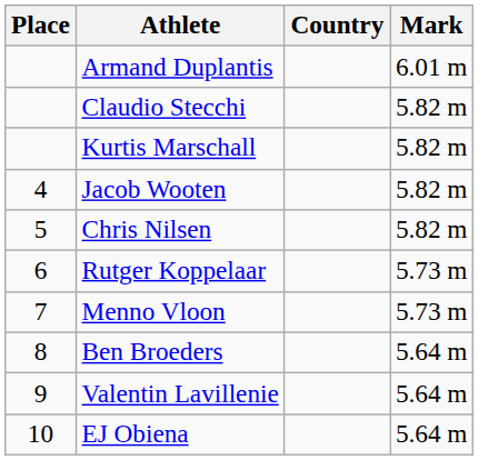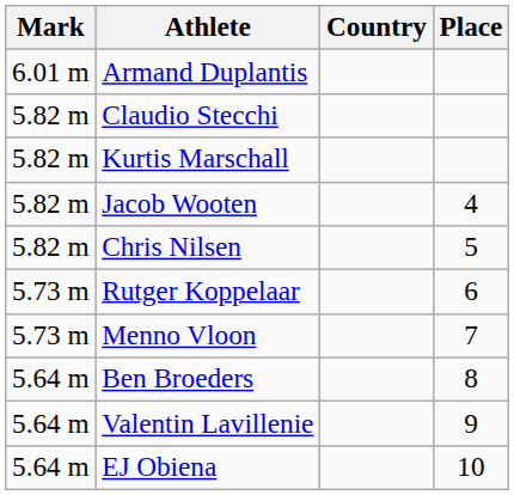 <table class="wikitable">
 <tr>
-<th>Place</th>
+<th>Mark</th>
 <th>Athlete</th>
 <th>Country</th>
-<th>Mark</th>
+<th>Place</th>
 </tr>
 <tr>
-<td align=center></td>
+<td>6.01 m</td>
 <td><a href='#'>Armand Duplantis</a></td>
 <td></td>
-<td>6.01 m</td>
+<td align=center></td>
 </tr>
 <tr>
-<td align=center></td>
+<td>5.82 m</td>
 <td><a href='#'>Claudio Stecchi</a></td>
 <td></td>
-<td>5.82 m</td>
+<td align=center></td>
 </tr>
 <tr>
-<td align=center></td>
+<td>5.82 m</td>
 <td><a href='#'>Kurtis Marschall</a></td>
 <td></td>
-<td>5.82 m</td>
+<td align=center></td>
 </tr>
 <tr>
-<td align=center>4</td>
+<td>5.82 m</td>
 <td><a href='#'>Jacob Wooten</a></td>
 <td></td>
-<td>5.82 m</td>
+<td align=center>4</td>
 </tr>
 <tr>
-<td align=center>5</td>
+<td>5.82 m</td>
 <td><a href='#'>Chris Nilsen</a></td>
 <td></td>
-<td>5.82 m</td>
+<td align=center>5</td>
 </tr>
 <tr>
-<td align=center>6</td>
+<td>5.73 m</td>
 <td><a href='#'>Rutger Koppelaar</a></td>
 <td></td>
-<td>5.73 m</td>
+<td align=center>6</td>
 </tr>
 <tr>
-<td align=center>7</td>
+<td>5.73 m</td>
 <td><a href='#'>Menno Vloon</a></td>
 <td></td>
-<td>5.73 m</td>
+<td align=center>7</td>
 </tr>
 <tr>
-<td align=center>8</td>
+<td>5.64 m</td>
 <td><a href='#'>Ben Broeders</a></td>
 <td></td>
-<td>5.64 m</td>
+<td align=center>8</td>
 </tr>
 <tr>
-<td align=center>9</td>
+<td>5.64 m</td>
 <td><a href='#'>Valentin Lavillenie</a></td>
 <td></td>
-<td>5.64 m</td>
+<td align=center>9</td>
 </tr>
 <tr>
-<td align=center>10</td>
+<td>5.64 m</td>
 <td><a href='#'>EJ Obiena</a></td>
 <td></td>
-<td>5.64 m</td>
+<td align=center>10</td>
 </tr>
 </table>
